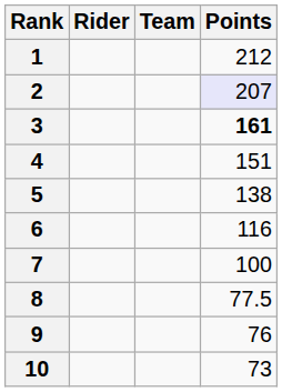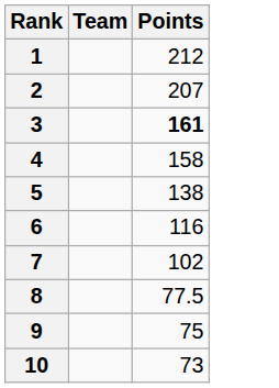 <table class="wikitable">
 <tr>
 <th scope="col">Rank</th>
-<th scope="col">Rider</th>
 <th scope="col">Team</th>
 <th scope="col">Points</th>
 </tr>
 <tr>
 <th scope="row">1</th>
-<td> </td>
 <td></td>
 <td style="text-align:right;">212</td>
 </tr>
 <tr>
 <th scope="row">2</th>
-<td>  </td>
 <td></td>
-<td style="background: lavender; text-align:right;">207</td>
+<td style="text-align:right;">207</td>
 </tr>
 <tr>
 <th scope="row">3</th>
-<td></td>
 <td></td>
 <td style="text-align:right;"><strong>161</strong></td>
 </tr>
 <tr>
 <th scope="row">4</th>
 <td></td>
-<td></td>
-<td style="text-align:right;">151</td>
+<td style="text-align:right;">158</td>
 </tr>
 <tr>
 <th scope="row">5</th>
-<td></td>
 <td></td>
 <td style="text-align:right;">138</td>
 </tr>
 <tr>
 <th scope="row">6</th>
 <td></td>
-<td></td>
 <td style="text-align:right;">116</td>
 </tr>
 <tr>
 <th scope="row">7</th>
 <td></td>
-<td></td>
-<td style="text-align:right;">100</td>
+<td style="text-align:right;">102</td>
 </tr>
 <tr>
 <th scope="row">8</th>
-<td></td>
 <td></td>
 <td style="text-align:right;">77.5</td>
 </tr>
 <tr>
 <th scope="row">9</th>
 <td></td>
-<td></td>
-<td style="text-align:right;">76</td>
+<td style="text-align:right;">75</td>
 </tr>
 <tr>
 <th scope="row">10</th>
 <td></td>
-<td></td>
 <td style="text-align:right;">73</td>
 </tr>
 </table>
